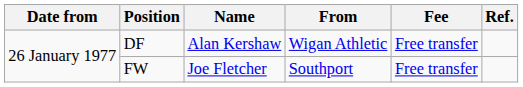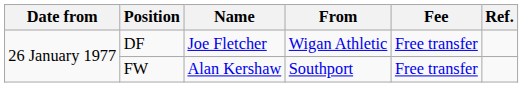 <table class="wikitable">
 <tr>
 <th>Date from</th>
 <th>Position</th>
 <th>Name</th>
 <th>From</th>
 <th>Fee</th>
 <th>Ref.</th>
 </tr>
 <tr>
 <td rowspan="2">26 January 1977</td>
 <td>DF</td>
-<td> <a href='#'>Alan Kershaw</a></td>
+<td> <a href='#'>Joe Fletcher</a></td>
 <td> <a href='#'>Wigan Athletic</a></td>
 <td><a href='#'>Free transfer</a></td>
 <td></td>
 </tr>
 <tr>
 <td>FW</td>
-<td> <a href='#'>Joe Fletcher</a></td>
+<td> <a href='#'>Alan Kershaw</a></td>
 <td> <a href='#'>Southport</a></td>
 <td><a href='#'>Free transfer</a></td>
 <td></td>
 </tr>
 </table>
